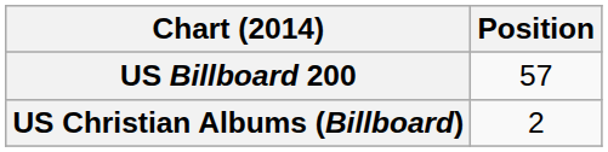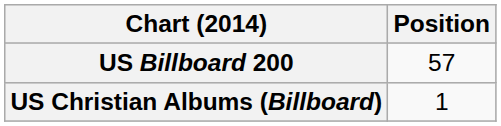 <table class="wikitable sortable plainrowheaders">
 <tr>
 <th scope="col">Chart (2014)</th>
 <th scope="col">Position</th>
 </tr>
 <tr>
 <th scope="row">US <em>Billboard</em> 200</th>
 <td align="center">57</td>
 </tr>
 <tr>
 <th scope="row">US Christian Albums (<em>Billboard</em>)</th>
-<td align="center">2</td>
+<td align="center">1</td>
 </tr>
 </table>
